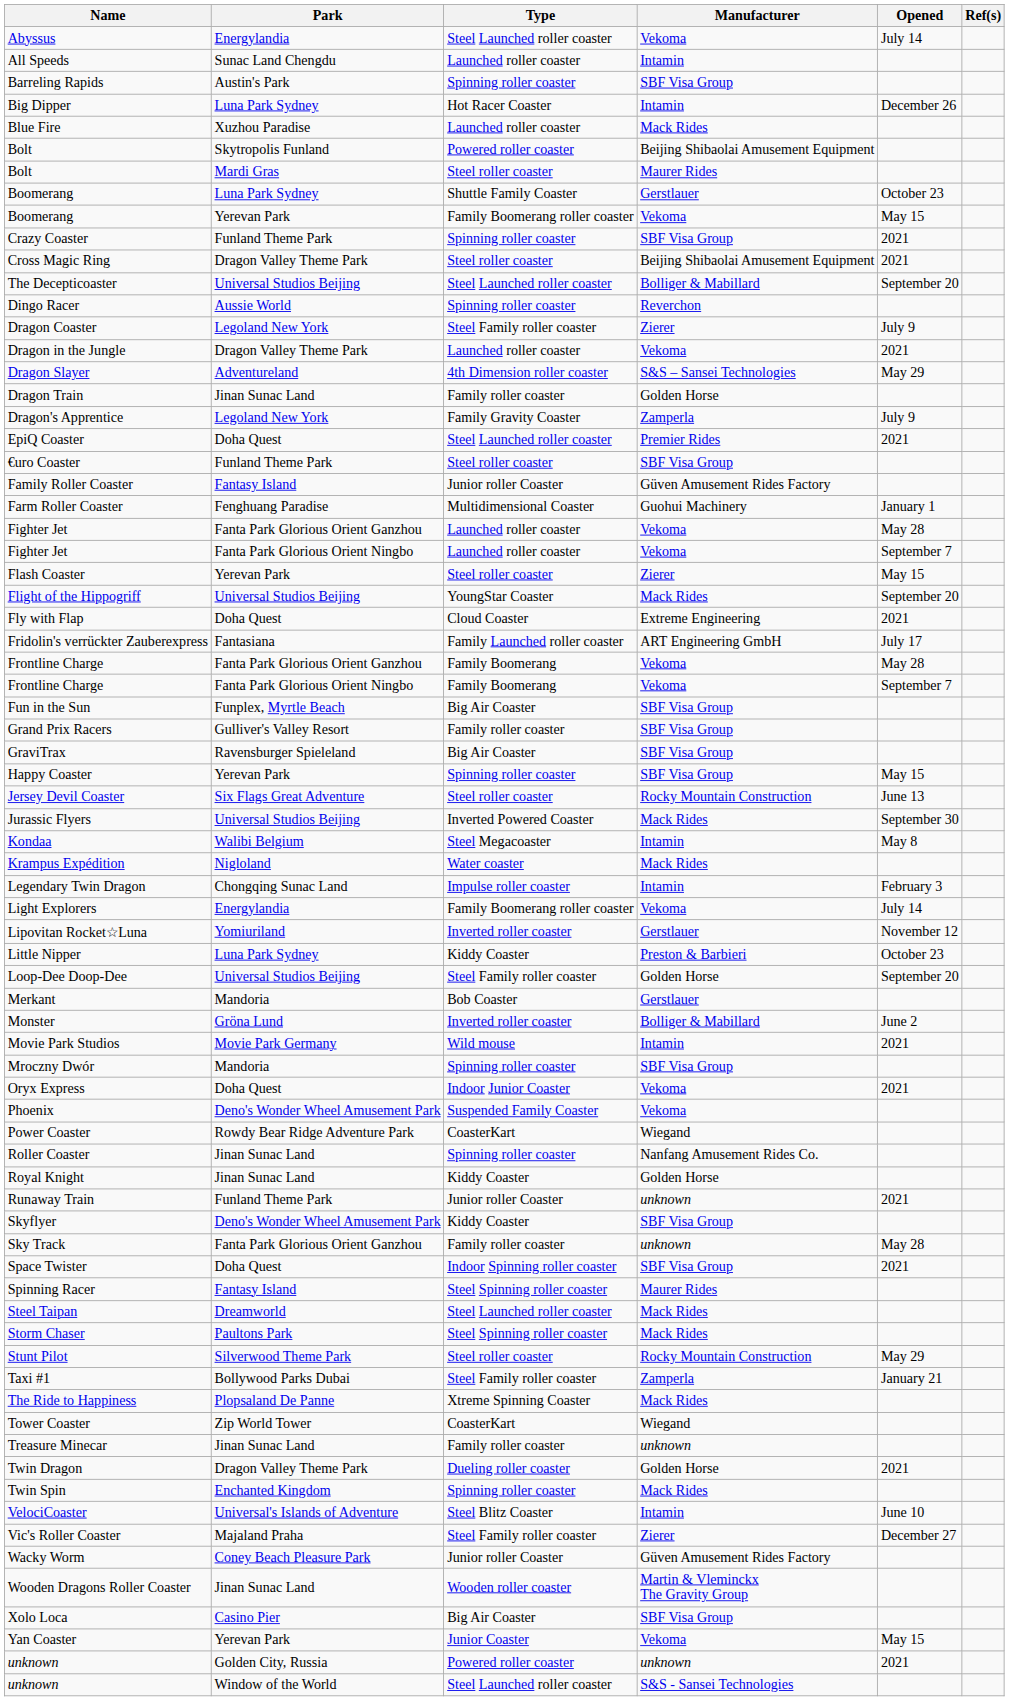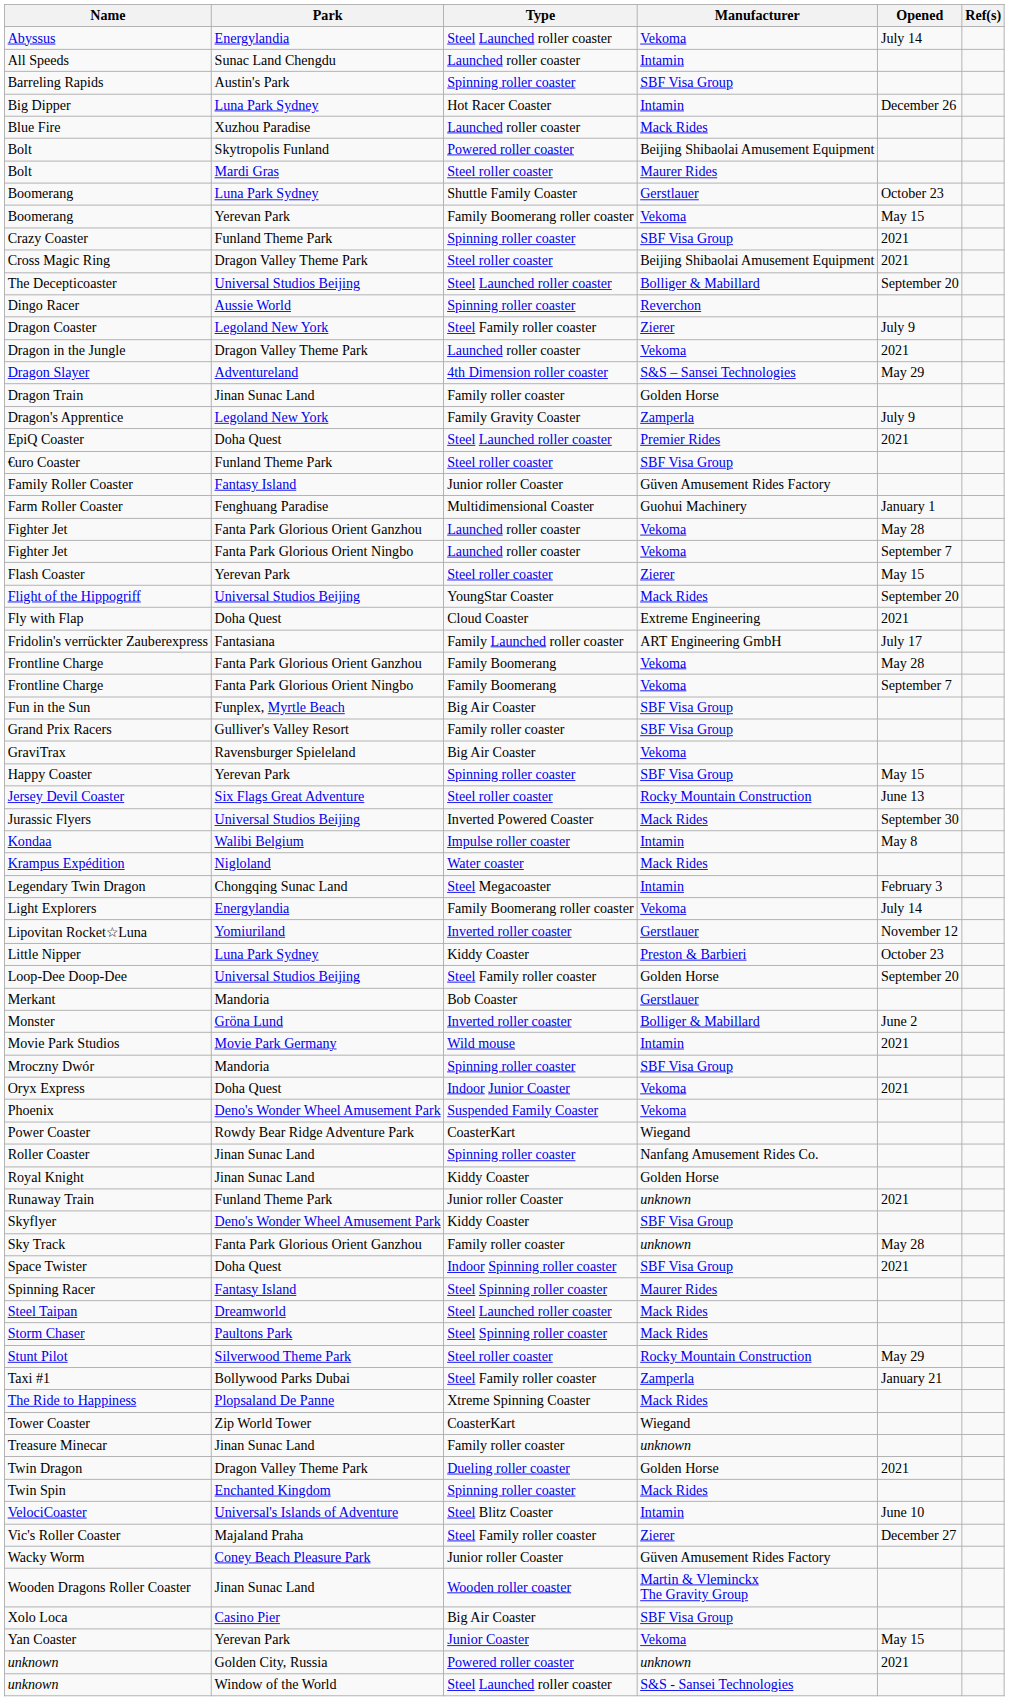 <table class="wikitable sortable">
 <tr>
 <th>Name</th>
 <th>Park</th>
 <th>Type</th>
 <th>Manufacturer</th>
 <th>Opened</th>
 <th class="unsortable">Ref(s)</th>
 </tr>
 <tr>
 <td><a href='#'>Abyssus</a></td>
 <td><a href='#'>Energylandia</a></td>
 <td><a href='#'>Steel</a> <a href='#'>Launched</a> roller coaster</td>
 <td><a href='#'>Vekoma</a></td>
 <td>July 14</td>
 <td></td>
 </tr>
 <tr>
 <td>All Speeds</td>
 <td>Sunac Land Chengdu</td>
 <td><a href='#'>Launched</a> roller coaster</td>
 <td><a href='#'>Intamin</a></td>
 <td></td>
 <td></td>
 </tr>
 <tr>
 <td>Barreling Rapids</td>
 <td>Austin's Park</td>
 <td><a href='#'>Spinning roller coaster</a></td>
 <td><a href='#'>SBF Visa Group</a></td>
 <td></td>
 <td></td>
 </tr>
 <tr>
 <td>Big Dipper</td>
 <td><a href='#'>Luna Park Sydney</a></td>
 <td>Hot Racer Coaster</td>
 <td><a href='#'>Intamin</a></td>
 <td>December 26</td>
 <td></td>
 </tr>
 <tr>
 <td>Blue Fire</td>
 <td>Xuzhou Paradise</td>
 <td><a href='#'>Launched</a> roller coaster</td>
 <td><a href='#'>Mack Rides</a></td>
 <td></td>
 <td></td>
 </tr>
 <tr>
 <td>Bolt</td>
 <td>Skytropolis Funland</td>
 <td><a href='#'>Powered roller coaster</a></td>
 <td>Beijing Shibaolai Amusement Equipment</td>
 <td></td>
 <td></td>
 </tr>
 <tr>
 <td>Bolt</td>
 <td><a href='#'>Mardi Gras</a></td>
 <td><a href='#'>Steel roller coaster</a></td>
 <td><a href='#'>Maurer Rides</a></td>
 <td></td>
 <td></td>
 </tr>
 <tr>
 <td>Boomerang</td>
 <td><a href='#'>Luna Park Sydney</a></td>
 <td>Shuttle Family Coaster</td>
 <td><a href='#'>Gerstlauer</a></td>
 <td>October 23</td>
 <td></td>
 </tr>
 <tr>
 <td>Boomerang</td>
 <td>Yerevan Park</td>
 <td>Family Boomerang roller coaster</td>
 <td><a href='#'>Vekoma</a></td>
 <td>May 15</td>
 <td></td>
 </tr>
 <tr>
 <td>Crazy Coaster</td>
 <td>Funland Theme Park</td>
 <td><a href='#'>Spinning roller coaster</a></td>
 <td><a href='#'>SBF Visa Group</a></td>
 <td>2021</td>
 <td></td>
 </tr>
 <tr>
 <td>Cross Magic Ring</td>
 <td>Dragon Valley Theme Park</td>
 <td><a href='#'>Steel roller coaster</a></td>
 <td>Beijing Shibaolai Amusement Equipment</td>
 <td>2021</td>
 <td></td>
 </tr>
 <tr>
 <td>The Decepticoaster</td>
 <td><a href='#'>Universal Studios Beijing</a></td>
 <td><a href='#'>Steel</a> <a href='#'>Launched roller coaster</a></td>
 <td><a href='#'>Bolliger & Mabillard</a></td>
 <td>September 20</td>
 <td></td>
 </tr>
 <tr>
 <td>Dingo Racer</td>
 <td><a href='#'>Aussie World</a></td>
 <td><a href='#'>Spinning roller coaster</a></td>
 <td><a href='#'>Reverchon</a></td>
 <td></td>
 <td></td>
 </tr>
 <tr>
 <td>Dragon Coaster</td>
 <td><a href='#'>Legoland New York</a></td>
 <td><a href='#'>Steel</a> Family roller coaster</td>
 <td><a href='#'>Zierer</a></td>
 <td>July 9</td>
 <td></td>
 </tr>
 <tr>
 <td>Dragon in the Jungle</td>
 <td>Dragon Valley Theme Park</td>
 <td><a href='#'>Launched</a> roller coaster</td>
 <td><a href='#'>Vekoma</a></td>
 <td>2021</td>
 <td></td>
 </tr>
 <tr>
 <td><a href='#'>Dragon Slayer</a></td>
 <td><a href='#'>Adventureland</a></td>
 <td><a href='#'>4th Dimension roller coaster</a></td>
 <td><a href='#'>S&S – Sansei Technologies</a></td>
 <td>May 29</td>
 <td></td>
 </tr>
 <tr>
 <td>Dragon Train</td>
 <td>Jinan Sunac Land</td>
 <td>Family roller coaster</td>
 <td>Golden Horse</td>
 <td></td>
 <td></td>
 </tr>
 <tr>
 <td>Dragon's Apprentice</td>
 <td><a href='#'>Legoland New York</a></td>
 <td>Family Gravity Coaster</td>
 <td><a href='#'>Zamperla</a></td>
 <td>July 9</td>
 <td></td>
 </tr>
 <tr>
 <td>EpiQ Coaster</td>
 <td>Doha Quest</td>
 <td><a href='#'>Steel</a> <a href='#'>Launched roller coaster</a></td>
 <td><a href='#'>Premier Rides</a></td>
 <td>2021</td>
 <td></td>
 </tr>
 <tr>
 <td>€uro Coaster</td>
 <td>Funland Theme Park</td>
 <td><a href='#'>Steel roller coaster</a></td>
 <td><a href='#'>SBF Visa Group</a></td>
 <td></td>
 <td></td>
 </tr>
 <tr>
 <td>Family Roller Coaster</td>
 <td><a href='#'>Fantasy Island</a></td>
 <td>Junior roller Coaster</td>
 <td>Güven Amusement Rides Factory</td>
 <td></td>
 <td></td>
 </tr>
 <tr>
 <td>Farm Roller Coaster</td>
 <td>Fenghuang Paradise</td>
 <td>Multidimensional Coaster</td>
 <td>Guohui Machinery</td>
 <td>January 1</td>
 <td></td>
 </tr>
 <tr>
 <td>Fighter Jet</td>
 <td>Fanta Park Glorious Orient Ganzhou</td>
 <td><a href='#'>Launched</a> roller coaster</td>
 <td><a href='#'>Vekoma</a></td>
 <td>May 28</td>
 <td></td>
 </tr>
 <tr>
 <td>Fighter Jet</td>
 <td>Fanta Park Glorious Orient Ningbo</td>
 <td><a href='#'>Launched</a> roller coaster</td>
 <td><a href='#'>Vekoma</a></td>
 <td>September 7</td>
 <td></td>
 </tr>
 <tr>
 <td>Flash Coaster</td>
 <td>Yerevan Park</td>
 <td><a href='#'>Steel roller coaster</a></td>
 <td><a href='#'>Zierer</a></td>
 <td>May 15</td>
 <td></td>
 </tr>
 <tr>
 <td><a href='#'>Flight of the Hippogriff</a></td>
 <td><a href='#'>Universal Studios Beijing</a></td>
 <td>YoungStar Coaster</td>
 <td><a href='#'>Mack Rides</a></td>
 <td>September 20</td>
 <td></td>
 </tr>
 <tr>
 <td>Fly with Flap</td>
 <td>Doha Quest</td>
 <td>Cloud Coaster</td>
 <td>Extreme Engineering</td>
 <td>2021</td>
 <td></td>
 </tr>
 <tr>
 <td>Fridolin's verrückter Zauberexpress</td>
 <td>Fantasiana</td>
 <td>Family <a href='#'>Launched</a> roller coaster</td>
 <td>ART Engineering GmbH</td>
 <td>July 17</td>
 <td></td>
 </tr>
 <tr>
 <td>Frontline Charge</td>
 <td>Fanta Park Glorious Orient Ganzhou</td>
 <td>Family Boomerang</td>
 <td><a href='#'>Vekoma</a></td>
 <td>May 28</td>
 <td></td>
 </tr>
 <tr>
 <td>Frontline Charge</td>
 <td>Fanta Park Glorious Orient Ningbo</td>
 <td>Family Boomerang</td>
 <td><a href='#'>Vekoma</a></td>
 <td>September 7</td>
 <td></td>
 </tr>
 <tr>
 <td>Fun in the Sun</td>
 <td>Funplex, <a href='#'>Myrtle Beach</a></td>
 <td>Big Air Coaster</td>
 <td><a href='#'>SBF Visa Group</a></td>
 <td></td>
 <td></td>
 </tr>
 <tr>
 <td>Grand Prix Racers</td>
 <td>Gulliver's Valley Resort</td>
 <td>Family roller coaster</td>
 <td><a href='#'>SBF Visa Group</a></td>
 <td></td>
 <td></td>
 </tr>
 <tr>
 <td>GraviTrax</td>
 <td>Ravensburger Spieleland</td>
 <td>Big Air Coaster</td>
-<td><a href='#'>SBF Visa Group</a></td>
+<td><a href='#'>Vekoma</a></td>
 <td></td>
 <td></td>
 </tr>
 <tr>
 <td>Happy Coaster</td>
 <td>Yerevan Park</td>
 <td><a href='#'>Spinning roller coaster</a></td>
 <td><a href='#'>SBF Visa Group</a></td>
 <td>May 15</td>
 <td></td>
 </tr>
 <tr>
 <td><a href='#'>Jersey Devil Coaster</a></td>
 <td><a href='#'>Six Flags Great Adventure</a></td>
 <td><a href='#'>Steel roller coaster</a></td>
 <td><a href='#'>Rocky Mountain Construction</a></td>
 <td>June 13</td>
 <td></td>
 </tr>
 <tr>
 <td>Jurassic Flyers</td>
 <td><a href='#'>Universal Studios Beijing</a></td>
 <td>Inverted Powered Coaster</td>
 <td><a href='#'>Mack Rides</a></td>
 <td>September 30</td>
 <td></td>
 </tr>
 <tr>
 <td><a href='#'>Kondaa</a></td>
 <td><a href='#'>Walibi Belgium</a></td>
-<td><a href='#'>Steel</a> Megacoaster</td>
+<td><a href='#'>Impulse roller coaster</a></td>
 <td><a href='#'>Intamin</a></td>
 <td>May 8</td>
 <td></td>
 </tr>
 <tr>
 <td><a href='#'>Krampus Expédition</a></td>
 <td><a href='#'>Nigloland</a></td>
 <td><a href='#'>Water coaster</a></td>
 <td><a href='#'>Mack Rides</a></td>
 <td></td>
 <td></td>
 </tr>
 <tr>
 <td>Legendary Twin Dragon</td>
 <td>Chongqing Sunac Land</td>
-<td><a href='#'>Impulse roller coaster</a></td>
+<td><a href='#'>Steel</a> Megacoaster</td>
 <td><a href='#'>Intamin</a></td>
 <td>February 3</td>
 <td></td>
 </tr>
 <tr>
 <td>Light Explorers</td>
 <td><a href='#'>Energylandia</a></td>
 <td>Family Boomerang roller coaster</td>
 <td><a href='#'>Vekoma</a></td>
 <td>July 14</td>
 <td></td>
 </tr>
 <tr>
 <td>Lipovitan Rocket☆Luna</td>
 <td><a href='#'>Yomiuriland</a></td>
 <td><a href='#'>Inverted roller coaster</a></td>
 <td><a href='#'>Gerstlauer</a></td>
 <td>November 12</td>
 <td></td>
 </tr>
 <tr>
 <td>Little Nipper</td>
 <td><a href='#'>Luna Park Sydney</a></td>
 <td>Kiddy Coaster</td>
 <td><a href='#'>Preston & Barbieri</a></td>
 <td>October 23</td>
 <td></td>
 </tr>
 <tr>
 <td>Loop-Dee Doop-Dee</td>
 <td><a href='#'>Universal Studios Beijing</a></td>
 <td><a href='#'>Steel</a> Family roller coaster</td>
 <td>Golden Horse</td>
 <td>September 20</td>
 <td></td>
 </tr>
 <tr>
 <td>Merkant</td>
 <td>Mandoria</td>
 <td>Bob Coaster</td>
 <td><a href='#'>Gerstlauer</a></td>
 <td></td>
 <td></td>
 </tr>
 <tr>
 <td>Monster</td>
 <td><a href='#'>Gröna Lund</a></td>
 <td><a href='#'>Inverted roller coaster</a></td>
 <td><a href='#'>Bolliger & Mabillard</a></td>
 <td>June 2</td>
 <td></td>
 </tr>
 <tr>
 <td>Movie Park Studios</td>
 <td><a href='#'>Movie Park Germany</a></td>
 <td><a href='#'>Wild mouse</a></td>
 <td><a href='#'>Intamin</a></td>
 <td>2021</td>
 <td></td>
 </tr>
 <tr>
 <td>Mroczny Dwór</td>
 <td>Mandoria</td>
 <td><a href='#'>Spinning roller coaster</a></td>
 <td><a href='#'>SBF Visa Group</a></td>
 <td></td>
 <td></td>
 </tr>
 <tr>
 <td>Oryx Express</td>
 <td>Doha Quest</td>
 <td><a href='#'>Indoor</a> <a href='#'>Junior Coaster</a></td>
 <td><a href='#'>Vekoma</a></td>
 <td>2021</td>
 <td></td>
 </tr>
 <tr>
 <td>Phoenix</td>
 <td><a href='#'>Deno's Wonder Wheel Amusement Park</a></td>
 <td><a href='#'>Suspended Family Coaster</a></td>
 <td><a href='#'>Vekoma</a></td>
 <td></td>
 <td></td>
 </tr>
 <tr>
 <td>Power Coaster</td>
 <td>Rowdy Bear Ridge Adventure Park</td>
 <td>CoasterKart</td>
 <td>Wiegand</td>
 <td></td>
 <td></td>
 </tr>
 <tr>
 <td>Roller Coaster</td>
 <td>Jinan Sunac Land</td>
 <td><a href='#'>Spinning roller coaster</a></td>
 <td>Nanfang Amusement Rides Co.</td>
 <td></td>
 <td></td>
 </tr>
 <tr>
 <td>Royal Knight</td>
 <td>Jinan Sunac Land</td>
 <td>Kiddy Coaster</td>
 <td>Golden Horse</td>
 <td></td>
 <td></td>
 </tr>
 <tr>
 <td>Runaway Train</td>
 <td>Funland Theme Park</td>
 <td>Junior roller Coaster</td>
 <td><em>unknown</em></td>
 <td>2021</td>
 <td></td>
 </tr>
 <tr>
 <td>Skyflyer</td>
 <td><a href='#'>Deno's Wonder Wheel Amusement Park</a></td>
 <td>Kiddy Coaster</td>
 <td><a href='#'>SBF Visa Group</a></td>
 <td></td>
 <td></td>
 </tr>
 <tr>
 <td>Sky Track</td>
 <td>Fanta Park Glorious Orient Ganzhou</td>
 <td>Family roller coaster</td>
 <td><em>unknown</em></td>
 <td>May 28</td>
 <td></td>
 </tr>
 <tr>
 <td>Space Twister</td>
 <td>Doha Quest</td>
 <td><a href='#'>Indoor</a> <a href='#'>Spinning roller coaster</a></td>
 <td><a href='#'>SBF Visa Group</a></td>
 <td>2021</td>
 <td></td>
 </tr>
 <tr>
 <td>Spinning Racer</td>
 <td><a href='#'>Fantasy Island</a></td>
 <td><a href='#'>Steel</a> <a href='#'>Spinning roller coaster</a></td>
 <td><a href='#'>Maurer Rides</a></td>
 <td></td>
 <td></td>
 </tr>
 <tr>
 <td><a href='#'>Steel Taipan</a></td>
 <td><a href='#'>Dreamworld</a></td>
 <td><a href='#'>Steel</a> <a href='#'>Launched roller coaster</a></td>
 <td><a href='#'>Mack Rides</a></td>
 <td></td>
 <td></td>
 </tr>
 <tr>
 <td><a href='#'>Storm Chaser</a></td>
 <td><a href='#'>Paultons Park</a></td>
 <td><a href='#'>Steel</a> <a href='#'>Spinning roller coaster</a></td>
 <td><a href='#'>Mack Rides</a></td>
 <td></td>
 <td></td>
 </tr>
 <tr>
 <td><a href='#'>Stunt Pilot</a></td>
 <td><a href='#'>Silverwood Theme Park</a></td>
 <td><a href='#'>Steel roller coaster</a></td>
 <td><a href='#'>Rocky Mountain Construction</a></td>
 <td>May 29</td>
 <td></td>
 </tr>
 <tr>
 <td>Taxi #1</td>
 <td>Bollywood Parks Dubai</td>
 <td><a href='#'>Steel</a> Family roller coaster</td>
 <td><a href='#'>Zamperla</a></td>
 <td>January 21</td>
 <td></td>
 </tr>
 <tr>
 <td><a href='#'>The Ride to Happiness</a></td>
 <td><a href='#'>Plopsaland De Panne</a></td>
 <td>Xtreme Spinning Coaster</td>
 <td><a href='#'>Mack Rides</a></td>
 <td></td>
 <td></td>
 </tr>
 <tr>
 <td>Tower Coaster</td>
 <td>Zip World Tower</td>
 <td>CoasterKart</td>
 <td>Wiegand</td>
 <td></td>
 <td></td>
 </tr>
 <tr>
 <td>Treasure Minecar</td>
 <td>Jinan Sunac Land</td>
 <td>Family roller coaster</td>
 <td><em>unknown</em></td>
 <td></td>
 <td></td>
 </tr>
 <tr>
 <td>Twin Dragon</td>
 <td>Dragon Valley Theme Park</td>
 <td><a href='#'>Dueling roller coaster</a></td>
 <td>Golden Horse</td>
 <td>2021</td>
 <td></td>
 </tr>
 <tr>
 <td>Twin Spin</td>
 <td><a href='#'>Enchanted Kingdom</a></td>
 <td><a href='#'>Spinning roller coaster</a></td>
 <td><a href='#'>Mack Rides</a></td>
 <td></td>
 <td></td>
 </tr>
 <tr>
 <td><a href='#'>VelociCoaster</a></td>
 <td><a href='#'>Universal's Islands of Adventure</a></td>
 <td><a href='#'>Steel</a> Blitz Coaster</td>
 <td><a href='#'>Intamin</a></td>
 <td>June 10</td>
 <td></td>
 </tr>
 <tr>
 <td>Vic's Roller Coaster</td>
 <td>Majaland Praha</td>
 <td><a href='#'>Steel</a> Family roller coaster</td>
 <td><a href='#'>Zierer</a></td>
 <td>December 27</td>
 <td></td>
 </tr>
 <tr>
 <td>Wacky Worm</td>
 <td><a href='#'>Coney Beach Pleasure Park</a></td>
 <td>Junior roller Coaster</td>
 <td>Güven Amusement Rides Factory</td>
 <td></td>
 <td></td>
 </tr>
 <tr>
 <td>Wooden Dragons Roller Coaster</td>
 <td>Jinan Sunac Land</td>
 <td><a href='#'>Wooden roller coaster</a></td>
 <td><a href='#'>Martin & Vleminckx</a> <br> <a href='#'>The Gravity Group</a></td>
 <td></td>
 <td></td>
 </tr>
 <tr>
 <td>Xolo Loca</td>
 <td><a href='#'>Casino Pier</a></td>
 <td>Big Air Coaster</td>
 <td><a href='#'>SBF Visa Group</a></td>
 <td></td>
 <td></td>
 </tr>
 <tr>
 <td>Yan Coaster</td>
 <td>Yerevan Park</td>
 <td><a href='#'>Junior Coaster</a></td>
 <td><a href='#'>Vekoma</a></td>
 <td>May 15</td>
 <td></td>
 </tr>
 <tr>
 <td><em>unknown</em></td>
 <td>Golden City, Russia</td>
 <td><a href='#'>Powered roller coaster</a></td>
 <td><em>unknown</em></td>
 <td>2021</td>
 <td></td>
 </tr>
 <tr>
 <td><em>unknown</em></td>
 <td>Window of the World</td>
 <td><a href='#'>Steel</a> <a href='#'>Launched</a> roller coaster</td>
 <td><a href='#'>S&S - Sansei Technologies</a></td>
 <td></td>
 <td></td>
 </tr>
 </table>
